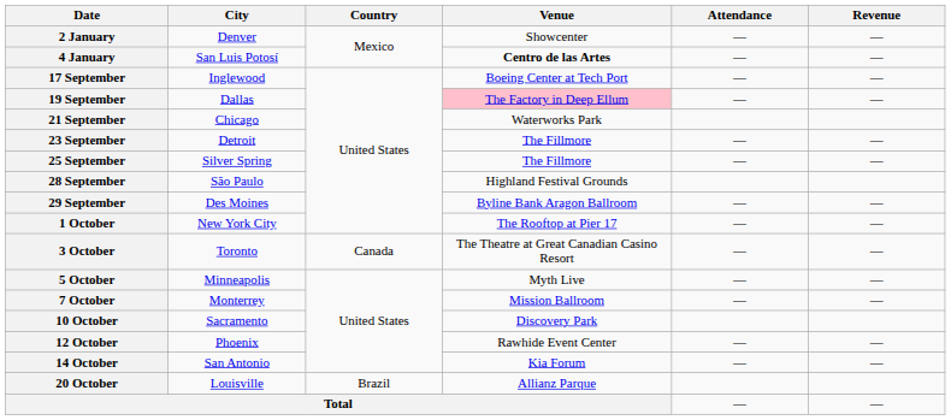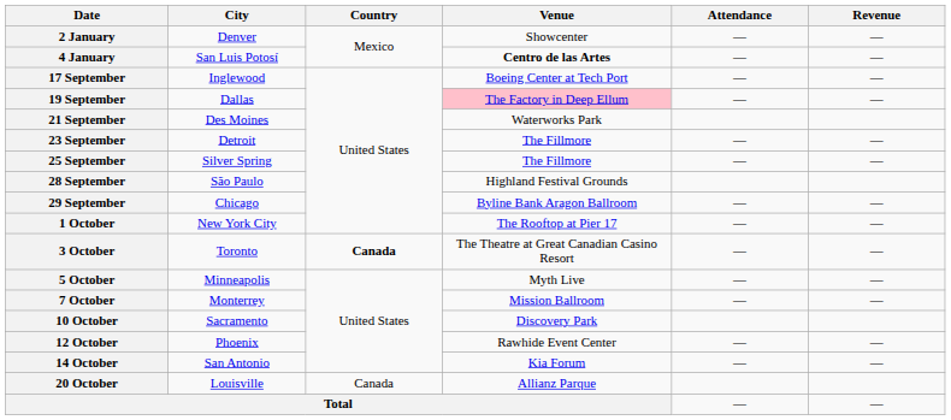 <table class="wikitable plainrowheaders" style="text-align:center;">
 <tr>
 <th scope="col" style="width:12em;">Date</th>
 <th scope="col" style="width:10em;">City</th>
 <th scope="col" style="width:10em;">Country</th>
 <th scope="col" style="width:17em;">Venue</th>
 <th scope="col" style="width:10em;">Attendance</th>
 <th scope="col" style="width:10em;">Revenue</th>
 </tr>
 <tr>
 <th scope="row" style="text-align:center;">2 January</th>
 <td><a href='#'>Denver</a></td>
 <td rowspan="2">Mexico</td>
 <td>Showcenter</td>
 <td>—</td>
 <td>—</td>
 </tr>
 <tr>
 <th scope="row" style="text-align:center;">4 January</th>
 <td><a href='#'>San Luis Potosí</a></td>
 <td><strong>Centro de las Artes</strong></td>
 <td>—</td>
 <td>—</td>
 </tr>
 <tr>
 <th scope="row" style="text-align:center;">17 September</th>
 <td><a href='#'>Inglewood</a></td>
 <td rowspan="8">United States</td>
 <td><a href='#'>Boeing Center at Tech Port</a></td>
 <td>—</td>
 <td>—</td>
 </tr>
 <tr>
 <th scope="row" style="text-align:center;">19 September</th>
 <td><a href='#'>Dallas</a></td>
 <td style="background: pink;"><a href='#'>The Factory in Deep Ellum</a></td>
 <td>—</td>
 <td>—</td>
 </tr>
 <tr>
 <th scope="row" style="text-align:center;">21 September</th>
-<td><a href='#'>Chicago</a></td>
+<td><a href='#'>Des Moines</a></td>
 <td>Waterworks Park</td>
 <td></td>
 <td></td>
 </tr>
 <tr>
 <th scope="row" style="text-align:center;">23 September</th>
 <td><a href='#'>Detroit</a></td>
 <td><a href='#'>The Fillmore</a></td>
 <td>—</td>
 <td>—</td>
 </tr>
 <tr>
 <th scope="row" style="text-align:center;">25 September</th>
 <td><a href='#'>Silver Spring</a></td>
 <td><a href='#'>The Fillmore</a></td>
 <td>—</td>
 <td>—</td>
 </tr>
 <tr>
 <th scope="row" style="text-align:center;">28 September</th>
 <td><a href='#'>São Paulo</a></td>
 <td>Highland Festival Grounds</td>
 <td></td>
 <td></td>
 </tr>
 <tr>
 <th scope="row" style="text-align:center;">29 September</th>
-<td><a href='#'>Des Moines</a></td>
+<td><a href='#'>Chicago</a></td>
 <td><a href='#'>Byline Bank Aragon Ballroom</a></td>
 <td>—</td>
 <td>—</td>
 </tr>
 <tr>
 <th scope="row" style="text-align:center;">1 October</th>
 <td><a href='#'>New York City</a></td>
 <td><a href='#'>The Rooftop at Pier 17</a></td>
 <td>—</td>
 <td>—</td>
 </tr>
 <tr>
 <th scope="row" style="text-align:center;">3 October</th>
 <td><a href='#'>Toronto</a></td>
-<td>Canada</td>
+<td><strong>Canada</strong></td>
 <td>The Theatre at Great Canadian Casino Resort</td>
 <td>—</td>
 <td>—</td>
 </tr>
 <tr>
 <th scope="row" style="text-align:center;">5 October</th>
 <td><a href='#'>Minneapolis</a></td>
 <td rowspan="5">United States</td>
 <td>Myth Live</td>
 <td>—</td>
 <td>—</td>
 </tr>
 <tr>
 <th scope="row" style="text-align:center;">7 October</th>
 <td><a href='#'>Monterrey</a></td>
 <td><a href='#'>Mission Ballroom</a></td>
 <td>—</td>
 <td>—</td>
 </tr>
 <tr>
 <th scope="row" style="text-align:center;">10 October</th>
 <td><a href='#'>Sacramento</a></td>
 <td><a href='#'>Discovery Park</a></td>
 <td></td>
 <td></td>
 </tr>
 <tr>
 <th scope="row" style="text-align:center;">12 October</th>
 <td><a href='#'>Phoenix</a></td>
 <td>Rawhide Event Center</td>
 <td>—</td>
 <td>—</td>
 </tr>
 <tr>
 <th scope="row" style="text-align:center;">14 October</th>
 <td><a href='#'>San Antonio</a></td>
 <td><a href='#'>Kia Forum</a></td>
 <td>—</td>
 <td>—</td>
 </tr>
 <tr>
 <th scope="row" style="text-align:center;">20 October</th>
 <td><a href='#'>Louisville</a></td>
-<td>Brazil</td>
+<td>Canada</td>
 <td><a href='#'>Allianz Parque</a></td>
 <td></td>
 <td></td>
 </tr>
 <tr>
 <th colspan="4">Total</th>
 <td>—</td>
 <td>—</td>
 </tr>
 </table>
